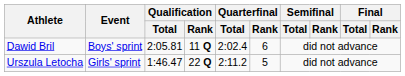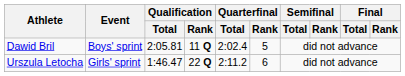 <table class="wikitable">
 <tr>
 <th rowspan="2">Athlete</th>
 <th rowspan="2">Event</th>
 <th colspan="2">Qualification</th>
 <th colspan="2">Quarterfinal</th>
 <th colspan="2">Semifinal</th>
 <th colspan="2">Final</th>
 </tr>
 <tr>
 <th>Total</th>
 <th>Rank</th>
 <th>Total</th>
 <th>Rank</th>
 <th>Total</th>
 <th>Rank</th>
 <th>Total</th>
 <th>Rank</th>
 </tr>
 <tr>
 <td><a href='#'>Dawid Bril</a></td>
 <td><a href='#'>Boys' sprint</a></td>
 <td align="center">2:05.81</td>
 <td align="center">11 <strong>Q</strong></td>
 <td align="center">2:02.4</td>
-<td align="center">6</td>
+<td align="center">5</td>
 <td align="center" colspan=4>did not advance</td>
 </tr>
 <tr>
 <td><a href='#'>Urszula Letocha</a></td>
 <td><a href='#'>Girls' sprint</a></td>
 <td align="center">1:46.47</td>
 <td align="center">22 <strong>Q</strong></td>
 <td align="center">2:11.2</td>
-<td align="center">5</td>
+<td align="center">6</td>
 <td align="center" colspan=4>did not advance</td>
 </tr>
 </table>
